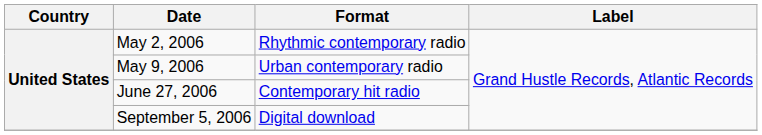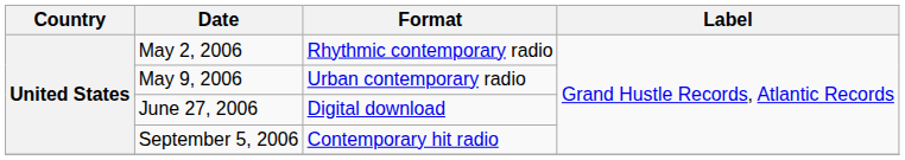 <table class="wikitable plainrowheaders">
 <tr>
 <th scope="col">Country</th>
 <th scope="col">Date</th>
 <th scope="col">Format</th>
 <th scope="col">Label</th>
 </tr>
 <tr>
 <th scope="row" rowspan="4">United States</th>
 <td>May 2, 2006</td>
 <td><a href='#'>Rhythmic contemporary</a> radio</td>
 <td rowspan="4"><a href='#'>Grand Hustle Records</a>, <a href='#'>Atlantic Records</a></td>
 </tr>
 <tr>
 <td>May 9, 2006</td>
 <td><a href='#'>Urban contemporary</a> radio</td>
 </tr>
 <tr>
 <td>June 27, 2006</td>
-<td><a href='#'>Contemporary hit radio</a></td>
+<td><a href='#'>Digital download</a></td>
 </tr>
 <tr>
 <td>September 5, 2006</td>
-<td><a href='#'>Digital download</a></td>
+<td><a href='#'>Contemporary hit radio</a></td>
 </tr>
 <tr>
 </tr>
 </table>
